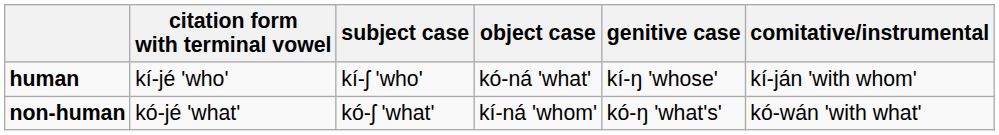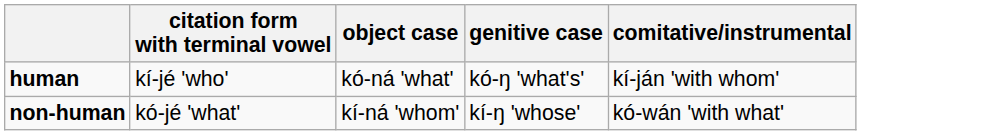 <table class="wikitable">
 <tr>
 <th></th>
 <th>citation form<br>with terminal vowel</th>
-<th>subject case</th>
 <th>object case</th>
 <th>genitive case</th>
 <th>comitative/instrumental</th>
 </tr>
 <tr>
 <td><strong>human</strong></td>
 <td>kí-jé 'who'</td>
-<td>kí-ʃ 'who'</td>
 <td>kó-ná 'what'</td>
-<td>kí-ŋ 'whose'</td>
+<td>kó-ŋ 'what's'</td>
 <td>kí-ján 'with whom'</td>
 </tr>
 <tr>
 <td><strong>non-human</strong></td>
 <td>kó-jé 'what'</td>
-<td>kó-ʃ 'what'</td>
 <td>kí-ná 'whom'</td>
-<td>kó-ŋ 'what's'</td>
+<td>kí-ŋ 'whose'</td>
 <td>kó-wán 'with what'</td>
 </tr>
 </table>
